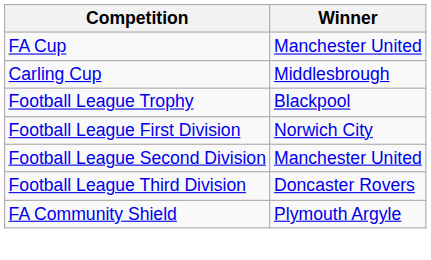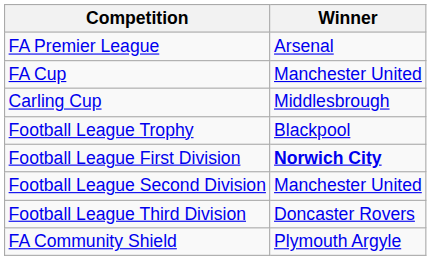 <table class="wikitable">
 <tr>
 <th>Competition</th>
 <th>Winner</th>
+</tr>
+<tr>
+<td><a href='#'>FA Premier League</a></td>
+<td><a href='#'>Arsenal</a></td>
 </tr>
 <tr>
 <td><a href='#'>FA Cup</a></td>
 <td><a href='#'>Manchester United</a></td>
 </tr>
 <tr>
 <td><a href='#'>Carling Cup</a></td>
 <td><a href='#'>Middlesbrough</a></td>
 </tr>
 <tr>
 <td><a href='#'>Football League Trophy</a></td>
 <td><a href='#'>Blackpool</a></td>
 </tr>
 <tr>
 <td><a href='#'>Football League First Division</a></td>
-<td><a href='#'>Norwich City</a></td>
+<td><strong><a href='#'>Norwich City</a></strong></td>
 </tr>
 <tr>
 <td><a href='#'>Football League Second Division</a></td>
 <td><a href='#'>Manchester United</a></td>
 </tr>
 <tr>
 <td><a href='#'>Football League Third Division</a></td>
 <td><a href='#'>Doncaster Rovers</a></td>
 </tr>
 <tr>
 <td><a href='#'>FA Community Shield</a></td>
 <td><a href='#'>Plymouth Argyle</a></td>
 </tr>
 </table>
